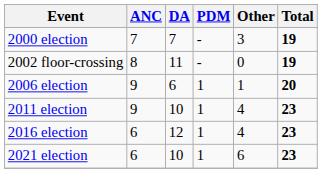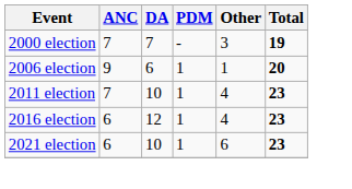 <table class="wikitable">
 <tr>
 <th>Event</th>
 <th><a href='#'>ANC</a></th>
 <th><a href='#'>DA</a></th>
 <th><a href='#'>PDM</a></th>
 <th>Other</th>
 <th>Total</th>
 </tr>
 <tr>
 <td><a href='#'>2000 election</a></td>
 <td>7</td>
 <td>7</td>
 <td>-</td>
 <td>3</td>
 <td><strong>19</strong></td>
 </tr>
 <tr>
-<td>2002 floor-crossing</td>
-<td>8</td>
-<td>11</td>
-<td>-</td>
-<td>0</td>
-<td><strong>19</strong></td>
-</tr>
-<tr>
 <td><a href='#'>2006 election</a></td>
 <td>9</td>
 <td>6</td>
 <td>1</td>
 <td>1</td>
 <td><strong>20</strong></td>
 </tr>
 <tr>
 <td><a href='#'>2011 election</a></td>
-<td>9</td>
+<td>7</td>
 <td>10</td>
 <td>1</td>
 <td>4</td>
 <td><strong>23</strong></td>
 </tr>
 <tr>
 <td><a href='#'>2016 election</a></td>
 <td>6</td>
 <td>12</td>
 <td>1</td>
 <td>4</td>
 <td><strong>23</strong></td>
 </tr>
 <tr>
 <td><a href='#'>2021 election</a></td>
 <td>6</td>
 <td>10</td>
 <td>1</td>
 <td>6</td>
 <td><strong>23</strong></td>
 </tr>
 <tr>
 </tr>
 </table>
